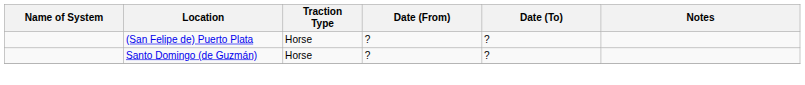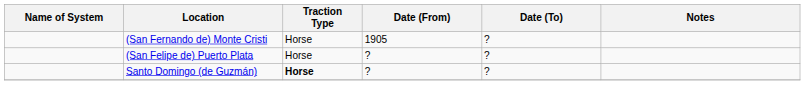 <table class="wikitable" width=100%>
 <tr>
 <th width=15%>Name of System</th>
 <th width=20%>Location</th>
 <th width=10%>Traction<br>Type</th>
 <th width=15%>Date (From)</th>
 <th width=15%>Date (To)</th>
 <th width=25%>Notes</th>
+</tr>
+<tr>
+<td> </td>
+<td><a href='#'>(San Fernando de) Monte Cristi</a></td>
+<td>Horse</td>
+<td>1905</td>
+<td>?</td>
+<td> </td>
 </tr>
 <tr>
 <td> </td>
 <td><a href='#'>(San Felipe de) Puerto Plata</a></td>
 <td>Horse</td>
 <td>?</td>
 <td>?</td>
 <td> </td>
 </tr>
 <tr>
 <td> </td>
 <td><a href='#'>Santo Domingo (de Guzmán)</a></td>
-<td>Horse</td>
+<td><strong>Horse</strong></td>
 <td>?</td>
 <td>?</td>
 <td> </td>
 </tr>
 <tr>
 </tr>
 </table>
